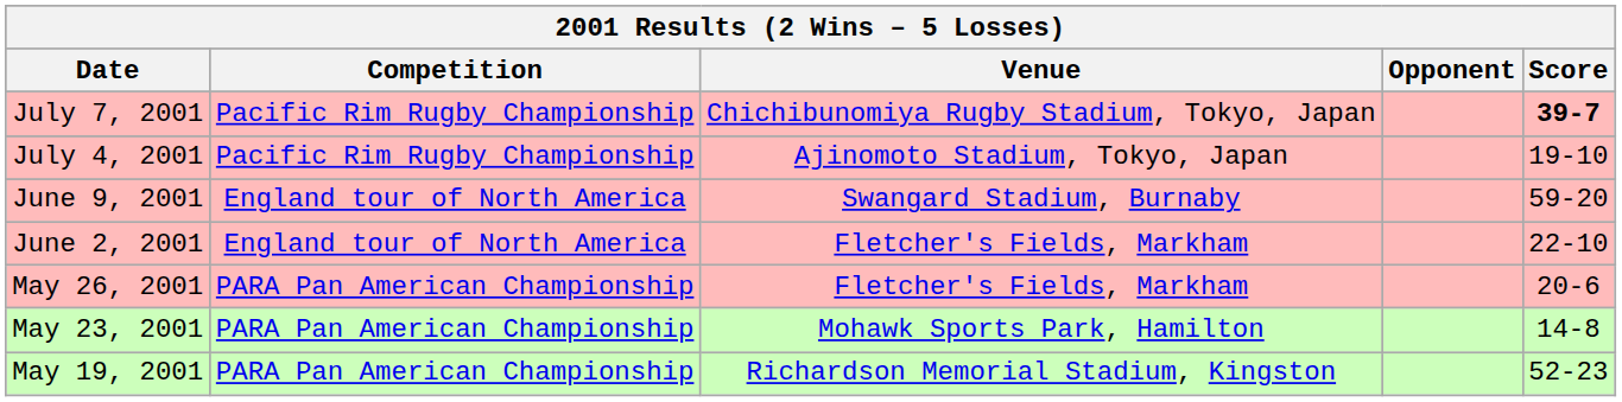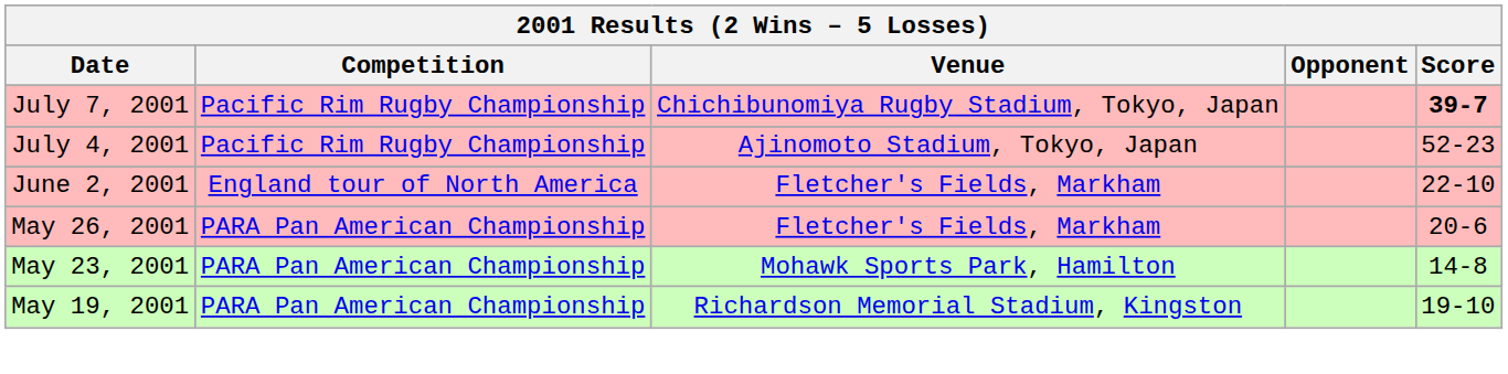 <table class="wikitable sortable">
 <tr>
 <th colspan="5"><strong>2001 Results (2 Wins – 5 Losses)</strong></th>
 </tr>
 <tr>
 <th>Date</th>
 <th>Competition</th>
 <th>Venue</th>
 <th>Opponent</th>
 <th>Score</th>
 </tr>
 <tr style="background:#fbb;">
 <td align=center>July 7, 2001</td>
 <td align=center><a href='#'>Pacific Rim Rugby Championship</a></td>
 <td align=center><a href='#'>Chichibunomiya Rugby Stadium</a>, Tokyo, Japan</td>
 <td></td>
 <td align=center><strong>39-7</strong></td>
 </tr>
 <tr style="background:#fbb;">
 <td align=center>July 4, 2001</td>
 <td align=center><a href='#'>Pacific Rim Rugby Championship</a></td>
 <td align=center><a href='#'>Ajinomoto Stadium</a>, Tokyo, Japan</td>
 <td></td>
-<td align=center>19-10</td>
-</tr>
-<tr style="background:#fbb;">
-<td align=center>June 9, 2001</td>
-<td align=center><a href='#'>England tour of North America</a></td>
-<td align=center><a href='#'>Swangard Stadium</a>, <a href='#'>Burnaby</a></td>
-<td></td>
-<td align=center>59-20</td>
+<td align=center>52-23</td>
 </tr>
 <tr style="background:#fbb;">
 <td align=center>June 2, 2001</td>
 <td align=center><a href='#'>England tour of North America</a></td>
 <td align=center><a href='#'>Fletcher's Fields</a>, <a href='#'>Markham</a></td>
 <td></td>
 <td align=center>22-10</td>
 </tr>
 <tr style="background:#fbb;">
 <td align=center>May 26, 2001</td>
 <td align=center><a href='#'>PARA Pan American Championship</a></td>
 <td align=center><a href='#'>Fletcher's Fields</a>, <a href='#'>Markham</a></td>
 <td></td>
 <td align=center>20-6</td>
 </tr>
 <tr style="background:#cfb;">
 <td align=center>May 23, 2001</td>
 <td align=center><a href='#'>PARA Pan American Championship</a></td>
 <td align=center><a href='#'>Mohawk Sports Park</a>, <a href='#'>Hamilton</a></td>
 <td></td>
 <td align=center>14-8</td>
 </tr>
 <tr style="background:#cfb;">
 <td align=center>May 19, 2001</td>
 <td align=center><a href='#'>PARA Pan American Championship</a></td>
 <td align=center><a href='#'>Richardson Memorial Stadium</a>, <a href='#'>Kingston</a></td>
 <td></td>
-<td align=center>52-23</td>
+<td align=center>19-10</td>
 </tr>
 </table>
